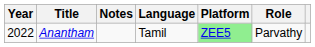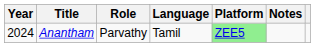 <table class="wikitable">
 <tr>
 <th>Year</th>
 <th>Title</th>
-<th>Notes</th>
+<th>Role</th>
 <th>Language</th>
 <th>Platform</th>
-<th>Role</th>
+<th>Notes</th>
 <th></th>
 </tr>
 <tr>
-<td>2022</td>
+<td>2024</td>
 <td><em><a href='#'>Anantham</a></em></td>
-<td></td>
+<td>Parvathy</td>
 <td>Tamil</td>
 <td style="background: lightgreen;"><a href='#'>ZEE5</a></td>
-<td>Parvathy</td>
+<td></td>
 <td></td>
 </tr>
 </table>
